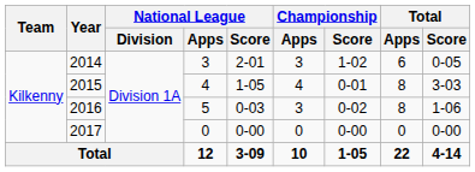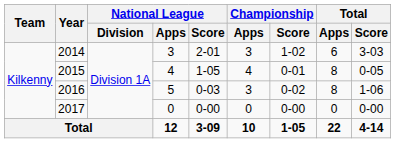 <table class="wikitable" style="text-align:center">
 <tr>
 <th rowspan="2">Team</th>
 <th rowspan="2">Year</th>
 <th colspan="3"><a href='#'>National League</a></th>
 <th colspan="2"><a href='#'>Championship</a></th>
 <th colspan="2">Total</th>
 </tr>
 <tr>
 <th>Division</th>
 <th>Apps</th>
 <th>Score</th>
 <th>Apps</th>
 <th>Score</th>
 <th>Apps</th>
 <th>Score</th>
 </tr>
 <tr>
 <td rowspan="4"><a href='#'>Kilkenny</a></td>
 <td>2014</td>
 <td rowspan="4"><a href='#'>Division 1A</a></td>
 <td>3</td>
 <td>2-01</td>
 <td>3</td>
 <td>1-02</td>
 <td>6</td>
-<td>0-05</td>
+<td>3-03</td>
 </tr>
 <tr>
 <td>2015</td>
 <td>4</td>
 <td>1-05</td>
 <td>4</td>
 <td>0-01</td>
 <td>8</td>
-<td>3-03</td>
+<td>0-05</td>
 </tr>
 <tr>
 <td>2016</td>
 <td>5</td>
 <td>0-03</td>
 <td>3</td>
 <td>0-02</td>
 <td>8</td>
 <td>1-06</td>
 </tr>
 <tr>
 <td>2017</td>
 <td>0</td>
 <td>0-00</td>
 <td>0</td>
 <td>0-00</td>
 <td>0</td>
 <td>0-00</td>
 </tr>
 <tr>
 <th colspan="3">Total</th>
 <td><strong>12</strong></td>
 <td><strong>3-09</strong></td>
 <td><strong>10</strong></td>
 <td><strong>1-05</strong></td>
 <td><strong>22</strong></td>
 <td><strong>4-14</strong></td>
 </tr>
 </table>
